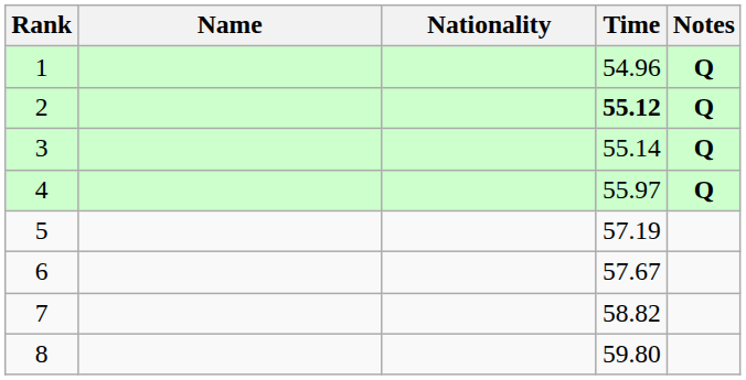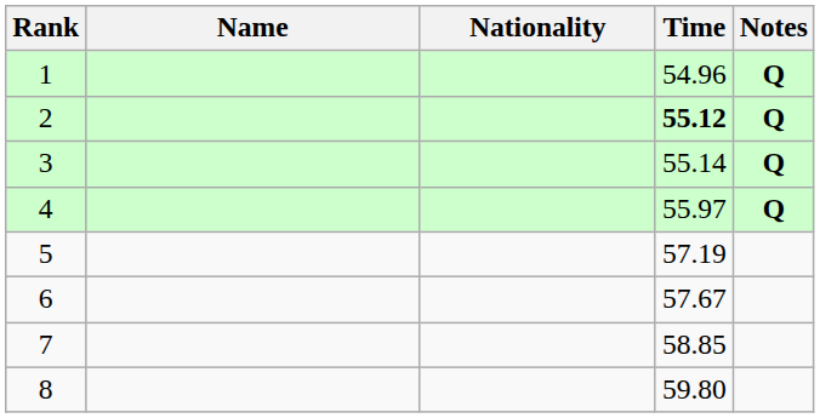 <table class="wikitable sortable" style="text-align:center">
 <tr>
 <th>Rank</th>
 <th style="width:180px">Name</th>
 <th style="width:125px">Nationality</th>
 <th>Time</th>
 <th>Notes</th>
 </tr>
 <tr style="background:#cfc;">
 <td>1</td>
 <td style="text-align:left;"></td>
 <td style="text-align:left;"></td>
 <td>54.96</td>
 <td><strong>Q</strong></td>
 </tr>
 <tr style="background:#cfc;">
 <td>2</td>
 <td style="text-align:left;"></td>
 <td style="text-align:left;"></td>
 <td><strong>55.12</strong></td>
 <td><strong>Q</strong></td>
 </tr>
 <tr style="background:#cfc;">
 <td>3</td>
 <td style="text-align:left;"></td>
 <td style="text-align:left;"></td>
 <td>55.14</td>
 <td><strong>Q</strong></td>
 </tr>
 <tr style="background:#cfc;">
 <td>4</td>
 <td style="text-align:left;"></td>
 <td style="text-align:left;"></td>
 <td>55.97</td>
 <td><strong>Q</strong></td>
 </tr>
 <tr>
 <td>5</td>
 <td style="text-align:left;"></td>
 <td style="text-align:left;"></td>
 <td>57.19</td>
 <td></td>
 </tr>
 <tr>
 <td>6</td>
 <td style="text-align:left;"></td>
 <td style="text-align:left;"></td>
 <td>57.67</td>
 <td></td>
 </tr>
 <tr>
 <td>7</td>
 <td style="text-align:left;"></td>
 <td style="text-align:left;"></td>
-<td>58.82</td>
+<td>58.85</td>
 <td></td>
 </tr>
 <tr>
 <td>8</td>
 <td style="text-align:left;"></td>
 <td style="text-align:left;"></td>
 <td>59.80</td>
 <td></td>
 </tr>
 </table>
